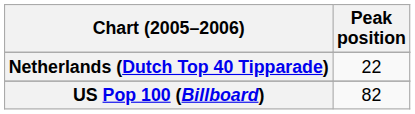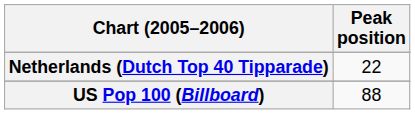 <table class="wikitable sortable plainrowheaders" style="text-align:center">
 <tr>
 <th>Chart (2005–2006)</th>
 <th>Peak<br>position</th>
 </tr>
 <tr>
 </tr>
 <tr>
 </tr>
 <tr>
 </tr>
 <tr>
 </tr>
 <tr>
 </tr>
 <tr>
 <th scope="row">Netherlands (<a href='#'>Dutch Top 40 Tipparade</a>)</th>
 <td>22</td>
 </tr>
 <tr>
 </tr>
 <tr>
 </tr>
 <tr>
 </tr>
 <tr>
 </tr>
 <tr>
 </tr>
 <tr>
 <th scope="row">US <a href='#'>Pop 100</a> (<a href='#'><em>Billboard</em></a>)</th>
-<td>82</td>
+<td>88</td>
 </tr>
 </table>
